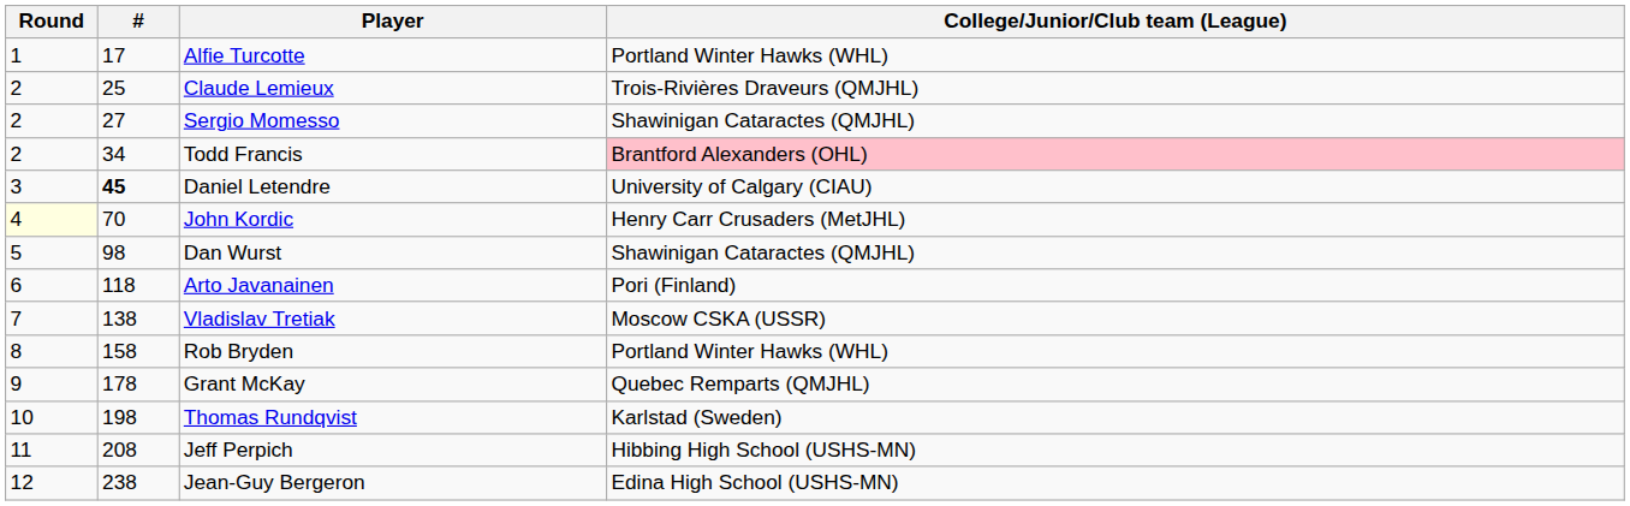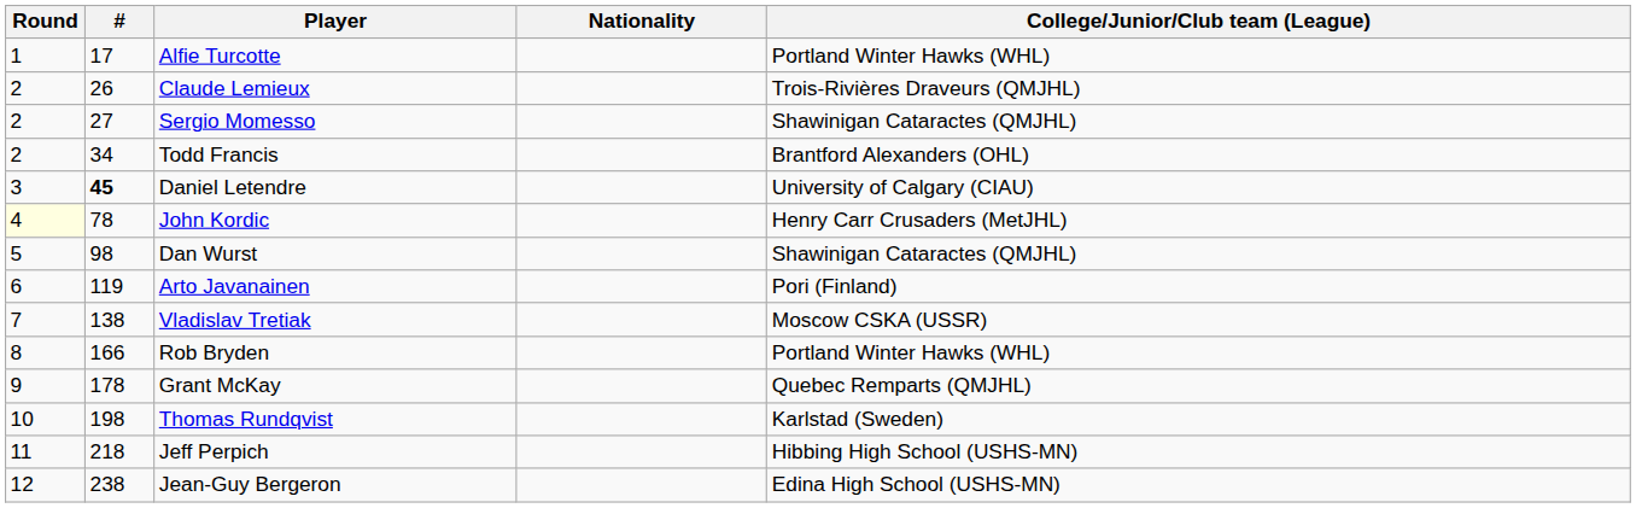 <table class="wikitable">
 <tr align="center">
 <th bgcolor="#DDDDFF" width="4.0%">Round</th>
 <th bgcolor="#DDDDFF" width="4.0%">#</th>
 <th bgcolor="#DDDDFF" width="21.0%">Player</th>
+<th bgcolor="#DDDDFF" width="14.5%">Nationality</th>
 <th bgcolor="#DDDDFF" width="50.0%">College/Junior/Club team (League)</th>
 </tr>
 <tr>
 <td>1</td>
 <td>17</td>
 <td><a href='#'>Alfie Turcotte</a></td>
+<td></td>
 <td>Portland Winter Hawks (WHL)</td>
 </tr>
 <tr>
 <td>2</td>
-<td>25</td>
+<td>26</td>
 <td><a href='#'>Claude Lemieux</a></td>
+<td></td>
 <td>Trois-Rivières Draveurs (QMJHL)</td>
 </tr>
 <tr>
 <td>2</td>
 <td>27</td>
 <td><a href='#'>Sergio Momesso</a></td>
+<td></td>
 <td>Shawinigan Cataractes (QMJHL)</td>
 </tr>
 <tr>
 <td>2</td>
 <td>34</td>
 <td>Todd Francis</td>
-<td style="background: pink;">Brantford Alexanders (OHL)</td>
+<td></td>
+<td>Brantford Alexanders (OHL)</td>
 </tr>
 <tr>
 <td>3</td>
 <td><strong>45</strong></td>
 <td>Daniel Letendre</td>
+<td></td>
 <td>University of Calgary (CIAU)</td>
 </tr>
 <tr>
 <td style="background: lightyellow;">4</td>
-<td>70</td>
+<td>78</td>
 <td><a href='#'>John Kordic</a></td>
+<td></td>
 <td>Henry Carr Crusaders (MetJHL)</td>
 </tr>
 <tr>
 <td>5</td>
 <td>98</td>
 <td>Dan Wurst</td>
+<td></td>
 <td>Shawinigan Cataractes (QMJHL)</td>
 </tr>
 <tr>
 <td>6</td>
-<td>118</td>
+<td>119</td>
 <td><a href='#'>Arto Javanainen</a></td>
+<td></td>
 <td>Pori (Finland)</td>
 </tr>
 <tr>
 <td>7</td>
 <td>138</td>
 <td><a href='#'>Vladislav Tretiak</a></td>
+<td></td>
 <td>Moscow CSKA (USSR)</td>
 </tr>
 <tr>
 <td>8</td>
-<td>158</td>
+<td>166</td>
 <td>Rob Bryden</td>
+<td></td>
 <td>Portland Winter Hawks (WHL)</td>
 </tr>
 <tr>
 <td>9</td>
 <td>178</td>
 <td>Grant McKay</td>
+<td></td>
 <td>Quebec Remparts (QMJHL)</td>
 </tr>
 <tr>
 <td>10</td>
 <td>198</td>
 <td><a href='#'>Thomas Rundqvist</a></td>
+<td></td>
 <td>Karlstad (Sweden)</td>
 </tr>
 <tr>
 <td>11</td>
-<td>208</td>
+<td>218</td>
 <td>Jeff Perpich</td>
+<td></td>
 <td>Hibbing High School (USHS-MN)</td>
 </tr>
 <tr>
 <td>12</td>
 <td>238</td>
 <td>Jean-Guy Bergeron</td>
+<td></td>
 <td>Edina High School (USHS-MN)</td>
 </tr>
 </table>
